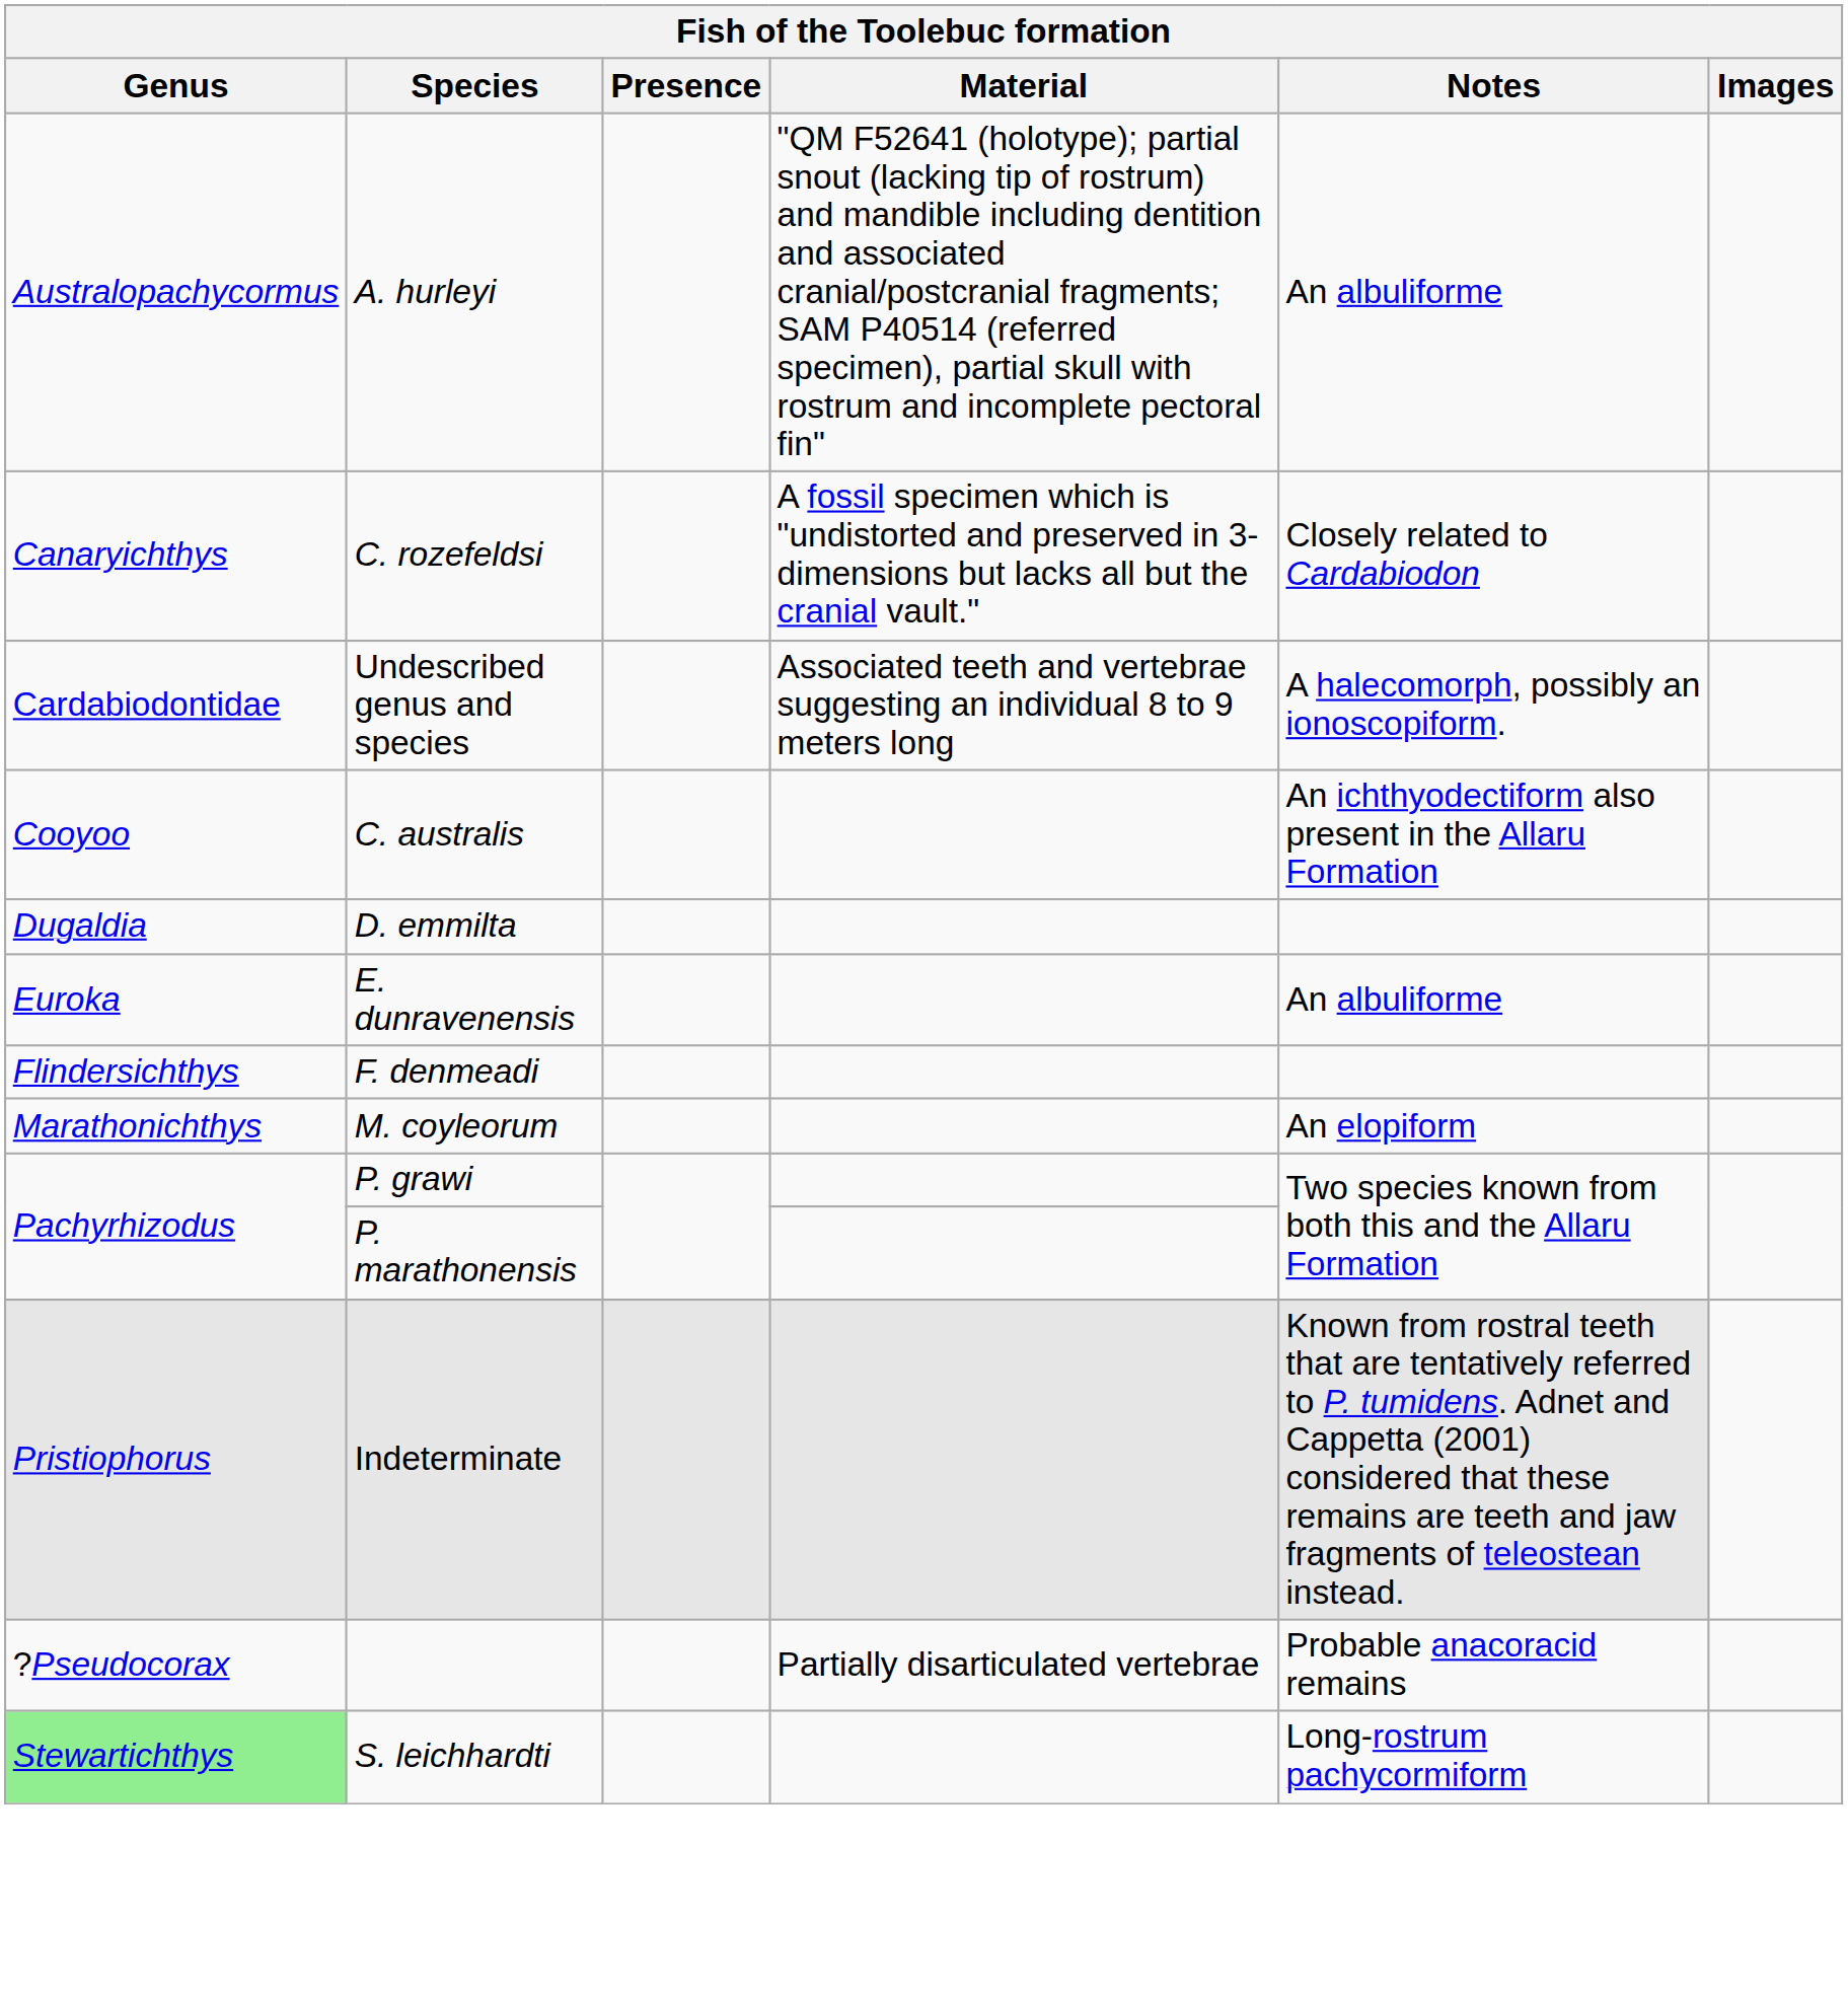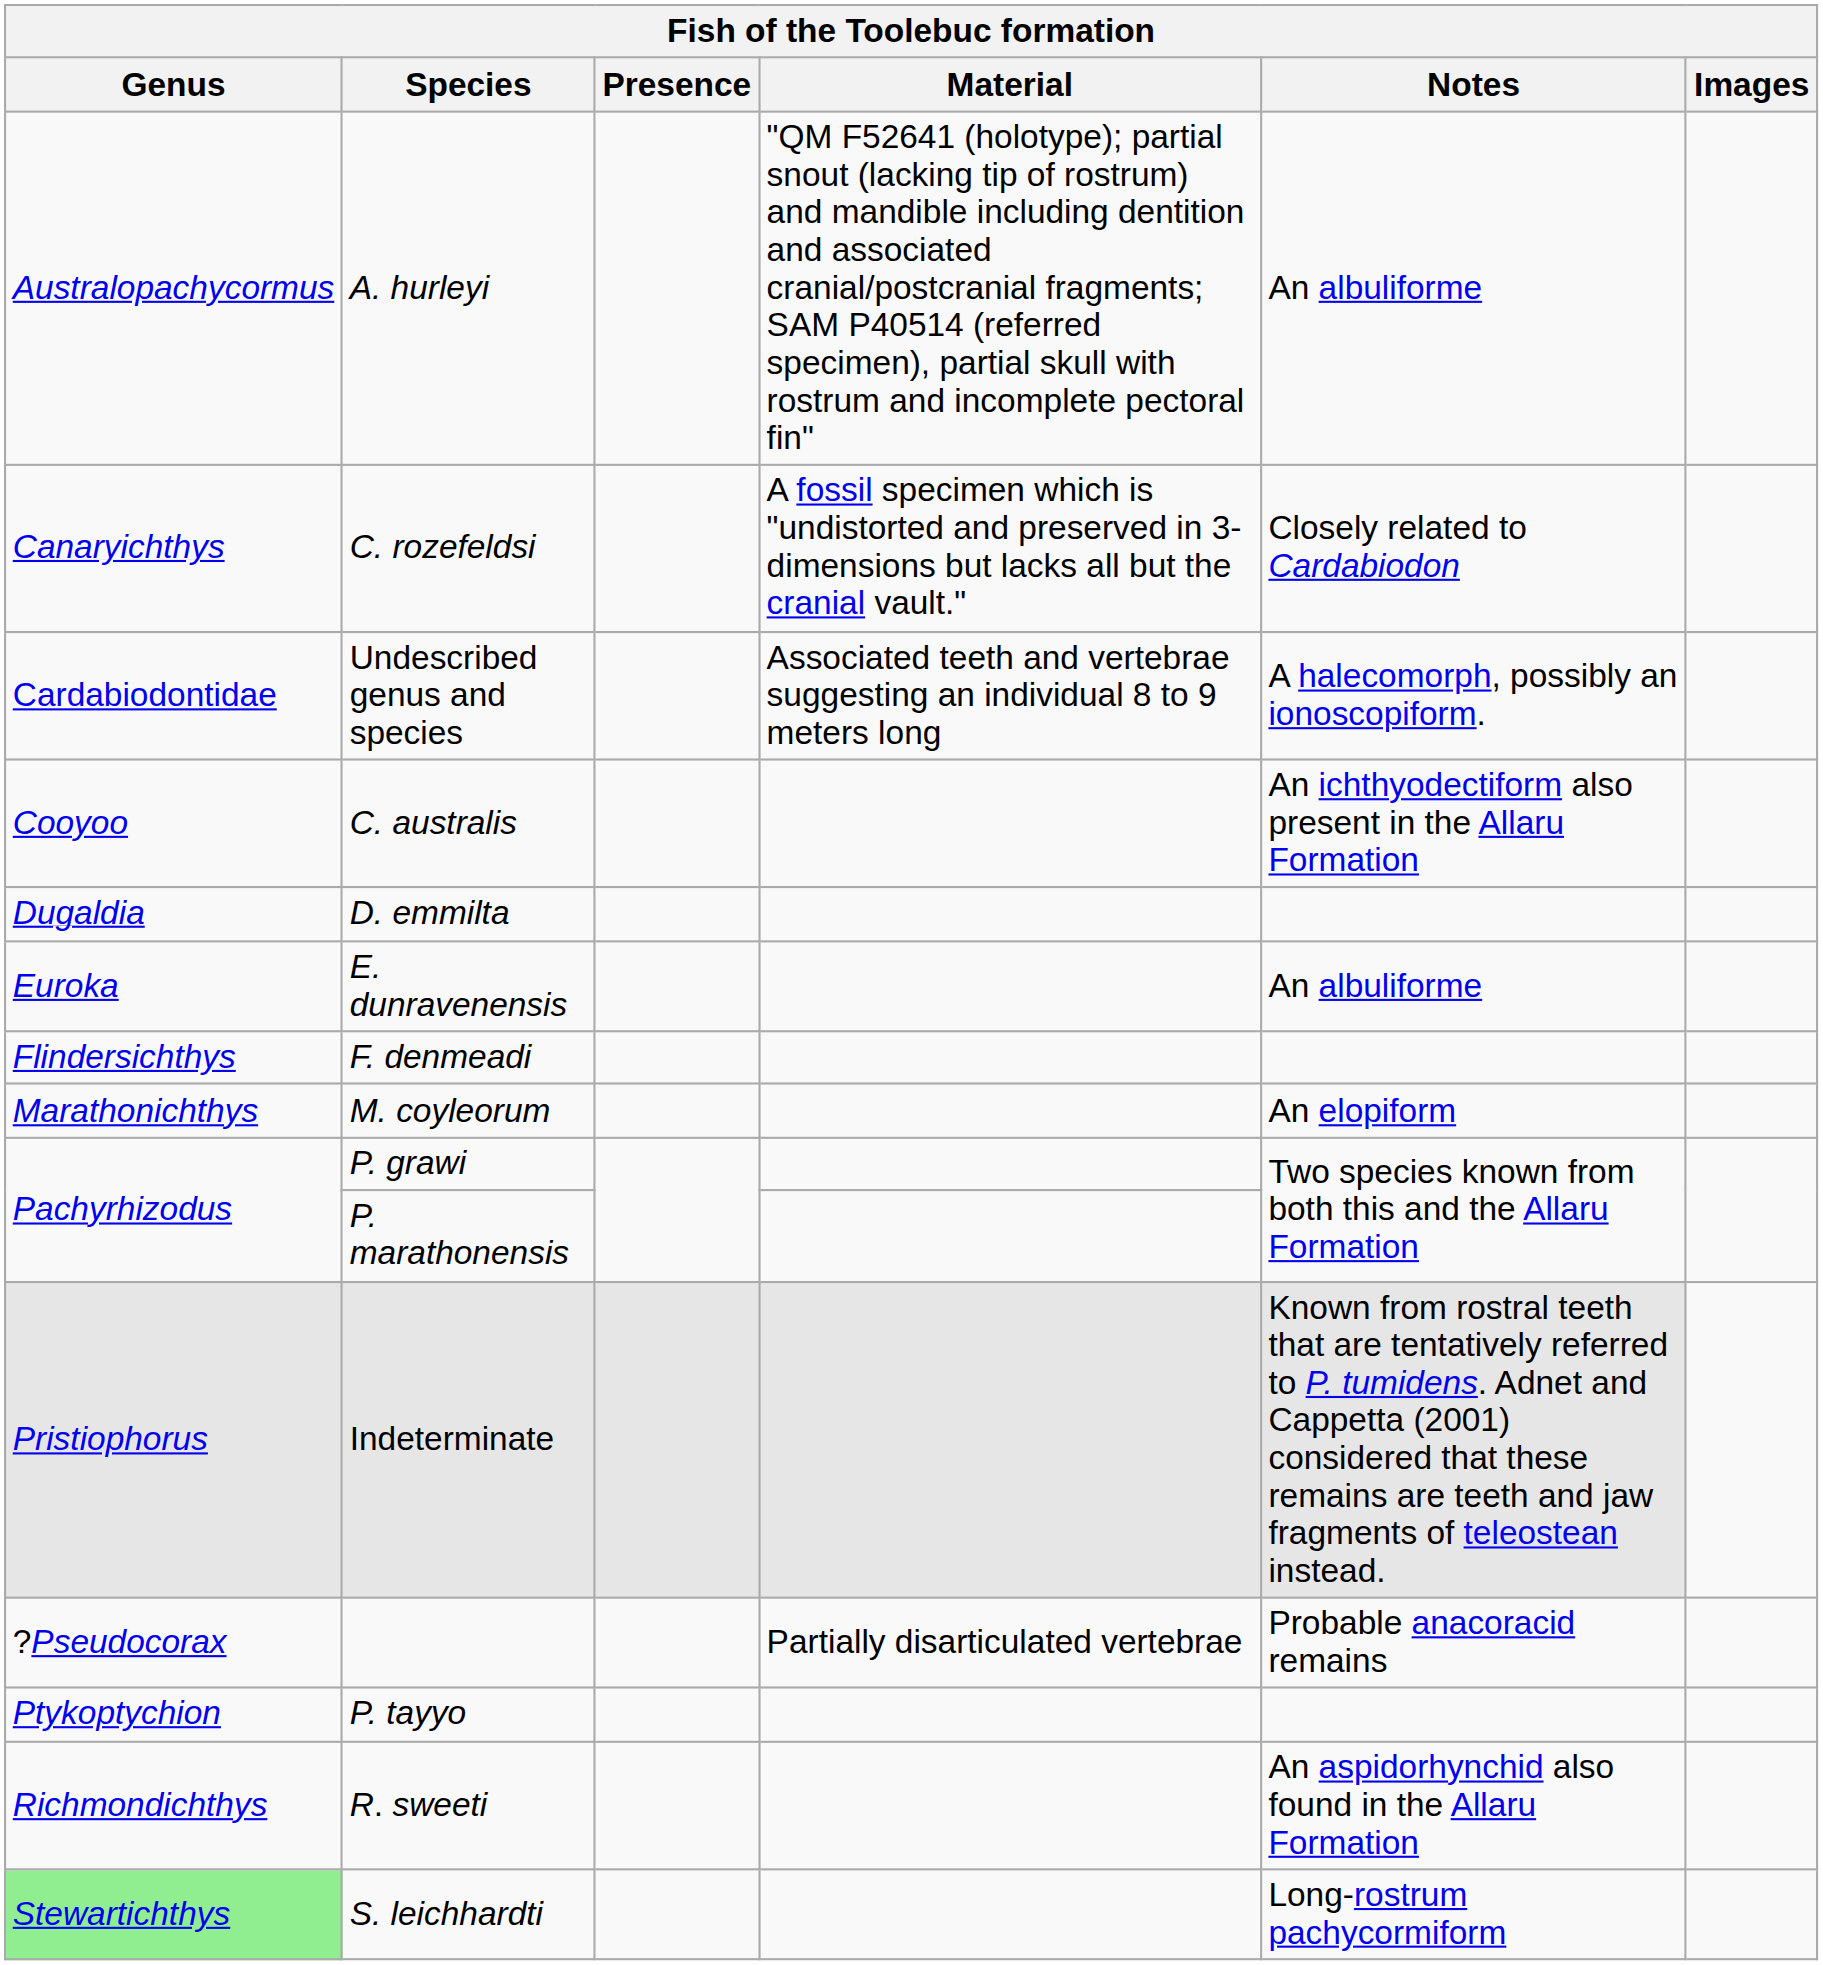 <table class="wikitable" align="center">
 <tr>
 <th colspan="6" align="center">Fish of the Toolebuc formation</th>
 </tr>
 <tr>
 <th>Genus</th>
 <th>Species</th>
 <th>Presence</th>
 <th>Material</th>
 <th>Notes</th>
 <th>Images</th>
 </tr>
 <tr>
 <td><em><a href='#'>Australopachycormus</a></em></td>
 <td><em>A. hurleyi</em></td>
 <td></td>
 <td>"QM F52641 (holotype); partial snout (lacking tip of rostrum) and mandible including dentition and associated cranial/postcranial fragments; SAM P40514 (referred specimen), partial skull with rostrum and incomplete pectoral fin"</td>
 <td>An <a href='#'>albuliforme</a></td>
 <td></td>
 </tr>
 <tr>
 <td><em><a href='#'>Canaryichthys</a></em></td>
 <td><em>C. rozefeldsi</em></td>
 <td></td>
 <td>A <a href='#'>fossil</a> specimen which is "undistorted and preserved in 3-dimensions but lacks all but the <a href='#'>cranial</a> vault."</td>
 <td>Closely related to <em><a href='#'>Cardabiodon</a></em></td>
 <td></td>
 </tr>
 <tr>
 <td><a href='#'>Cardabiodontidae</a></td>
 <td>Undescribed genus and species</td>
 <td></td>
 <td>Associated teeth and vertebrae suggesting an individual 8 to 9 meters long</td>
 <td>A <a href='#'>halecomorph</a>, possibly an <a href='#'>ionoscopiform</a>.</td>
 <td></td>
 </tr>
 <tr>
 <td><em><a href='#'>Cooyoo</a></em></td>
 <td><em>C. australis</em></td>
 <td></td>
 <td></td>
 <td>An <a href='#'>ichthyodectiform</a> also present in the <a href='#'>Allaru Formation</a></td>
 <td></td>
 </tr>
 <tr>
 <td><em><a href='#'>Dugaldia</a></em></td>
 <td><em>D. emmilta</em></td>
 <td></td>
 <td></td>
 <td></td>
 <td></td>
 </tr>
 <tr>
 <td><em><a href='#'>Euroka</a></em></td>
 <td><em>E. dunravenensis</em></td>
 <td></td>
 <td></td>
 <td>An <a href='#'>albuliforme</a></td>
 <td></td>
 </tr>
 <tr>
 <td><em><a href='#'>Flindersichthys</a></em></td>
 <td><em>F. denmeadi</em></td>
 <td></td>
 <td></td>
 <td></td>
 <td></td>
 </tr>
 <tr>
 <td><em><a href='#'>Marathonichthys</a></em></td>
 <td><em>M. coyleorum</em></td>
 <td></td>
 <td></td>
 <td>An <a href='#'>elopiform</a></td>
 <td></td>
 </tr>
 <tr>
 <td rowspan = 2><em><a href='#'>Pachyrhizodus</a></em></td>
 <td><em>P. grawi</em></td>
 <td rowspan = 2></td>
 <td></td>
 <td rowspan = 2>Two species known from both this and the <a href='#'>Allaru Formation</a></td>
 <td rowspan = 2></td>
 </tr>
 <tr>
 <td><em>P. marathonensis</em></td>
 <td></td>
 </tr>
 <tr>
 <td style="background:#E6E6E6;"><em><a href='#'>Pristiophorus</a></em></td>
 <td style="background:#E6E6E6;">Indeterminate</td>
 <td style="background:#E6E6E6;"></td>
 <td style="background:#E6E6E6;"></td>
 <td style="background:#E6E6E6;">Known from rostral teeth that are tentatively referred to <em><a href='#'>P. tumidens</a></em>. Adnet and Cappetta (2001) considered that these remains are teeth and jaw fragments of <a href='#'>teleostean</a> instead.</td>
 <td></td>
 </tr>
 <tr>
 <td>?<em><a href='#'>Pseudocorax</a></em></td>
 <td></td>
 <td></td>
 <td>Partially disarticulated vertebrae</td>
 <td>Probable <a href='#'>anacoracid</a> remains</td>
 <td></td>
 </tr>
 <tr>
+<td><em><a href='#'>Ptykoptychion</a></em></td>
+<td><em>P. tayyo</em></td>
+<td></td>
+<td></td>
+<td></td>
+<td></td>
+</tr>
+<tr>
+<td><em><a href='#'>Richmondichthys</a></em></td>
+<td><em>R</em>. <em>sweeti</em></td>
+<td></td>
+<td></td>
+<td>An <a href='#'>aspidorhynchid</a> also found in the <a href='#'>Allaru Formation</a></td>
+<td></td>
+</tr>
+<tr>
 <td style="background: lightgreen;"><em><a href='#'>Stewartichthys</a></em></td>
 <td><em>S. leichhardti</em></td>
 <td></td>
 <td></td>
 <td>Long-<a href='#'>rostrum</a> <a href='#'>pachycormiform</a></td>
 <td></td>
 </tr>
 </table>
